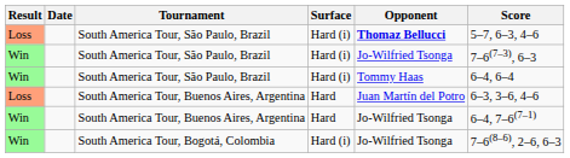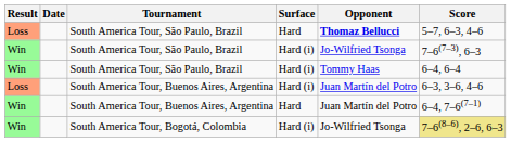 <table class="sortable wikitable">
 <tr>
 <th>Result</th>
 <th>Date</th>
 <th>Tournament</th>
 <th>Surface</th>
 <th>Opponent</th>
 <th class="unsortable">Score</th>
 </tr>
 <tr>
 <td style="background:#ffa07a;">Loss</td>
 <td></td>
 <td>South America Tour, São Paulo, Brazil</td>
-<td>Hard (i)</td>
+<td>Hard</td>
 <td><strong> <a href='#'>Thomaz Bellucci</a></strong></td>
 <td>5–7, 6–3, 4–6</td>
 </tr>
 <tr>
 <td style="background:#98fb98;">Win</td>
 <td></td>
 <td>South America Tour, São Paulo, Brazil</td>
 <td>Hard (i)</td>
 <td> <a href='#'>Jo-Wilfried Tsonga</a></td>
 <td>7–6<sup>(7–3)</sup>, 6–3</td>
 </tr>
 <tr>
 <td style="background:#98fb98;">Win</td>
 <td></td>
 <td>South America Tour, São Paulo, Brazil</td>
 <td>Hard (i)</td>
 <td> <a href='#'>Tommy Haas</a></td>
 <td>6–4, 6–4</td>
 </tr>
 <tr>
 <td style="background:#ffa07a;">Loss</td>
 <td></td>
 <td>South America Tour, Buenos Aires, Argentina</td>
-<td>Hard</td>
+<td>Hard (i)</td>
 <td> <a href='#'>Juan Martín del Potro</a></td>
 <td>6–3, 3–6, 4–6</td>
 </tr>
 <tr>
 <td style="background:#98fb98;">Win</td>
 <td></td>
 <td>South America Tour, Buenos Aires, Argentina</td>
 <td>Hard</td>
-<td> Jo-Wilfried Tsonga</td>
+<td> Juan Martín del Potro</td>
 <td>6–4, 7–6<sup>(7–1)</sup></td>
 </tr>
 <tr>
 <td style="background:#98fb98;">Win</td>
 <td></td>
 <td>South America Tour, Bogotá, Colombia</td>
 <td>Hard (i)</td>
 <td> Jo-Wilfried Tsonga</td>
-<td>7–6<sup>(8–6)</sup>, 2–6, 6–3</td>
+<td style="background: khaki;">7–6<sup>(8–6)</sup>, 2–6, 6–3</td>
 </tr>
 </table>
